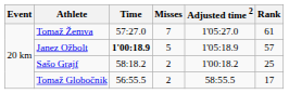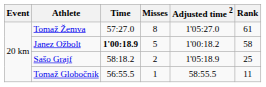 <table class="wikitable" style="font-size:90%">
 <tr>
 <th>Event</th>
 <th>Athlete</th>
 <th>Time</th>
 <th>Misses</th>
 <th>Adjusted time <sup>2</sup></th>
 <th>Rank</th>
 </tr>
 <tr>
 <td rowspan="4">20 km</td>
 <td><a href='#'>Tomaž Žemva</a></td>
 <td align="center">57:27.0</td>
-<td align="center">7</td>
+<td align="center">8</td>
 <td align="center">1'05:27.0</td>
 <td align="center">61</td>
 </tr>
 <tr>
 <td><a href='#'>Janez Ožbolt</a></td>
 <td align="center"><strong>1'00:18.9</strong></td>
 <td align="center">5</td>
-<td align="center">1'05:18.9</td>
-<td align="center">57</td>
+<td align="center">1'00:18.2</td>
+<td align="center">58</td>
 </tr>
 <tr>
 <td><a href='#'>Sašo Grajf</a></td>
 <td align="center">58:18.2</td>
 <td align="center">2</td>
-<td align="center">1'00:18.2</td>
+<td align="center">1'05:18.9</td>
 <td align="center">25</td>
 </tr>
 <tr>
 <td><a href='#'>Tomaž Globočnik</a></td>
 <td align="center">56:55.5</td>
-<td align="center">2</td>
+<td align="center">1</td>
 <td align="center">58:55.5</td>
-<td align="center">17</td>
+<td align="center">11</td>
 </tr>
 </table>
